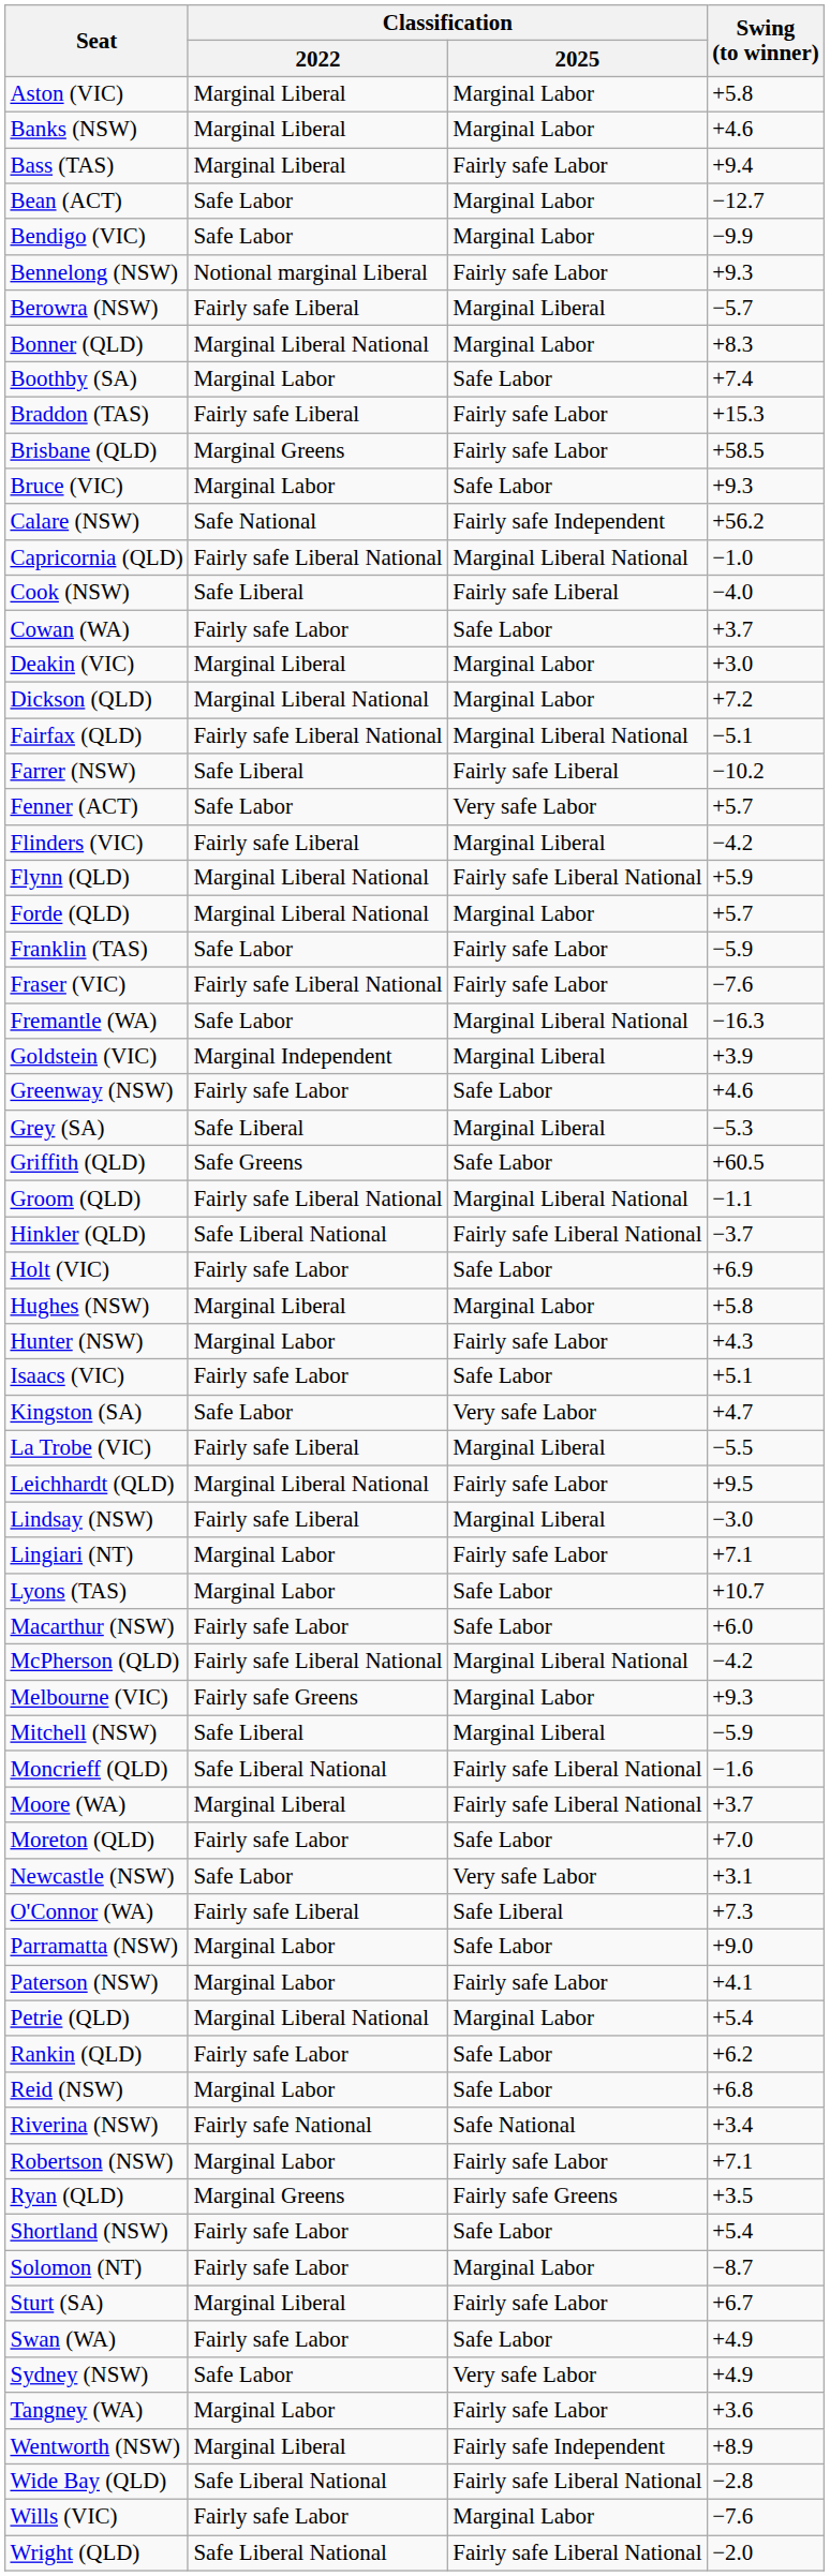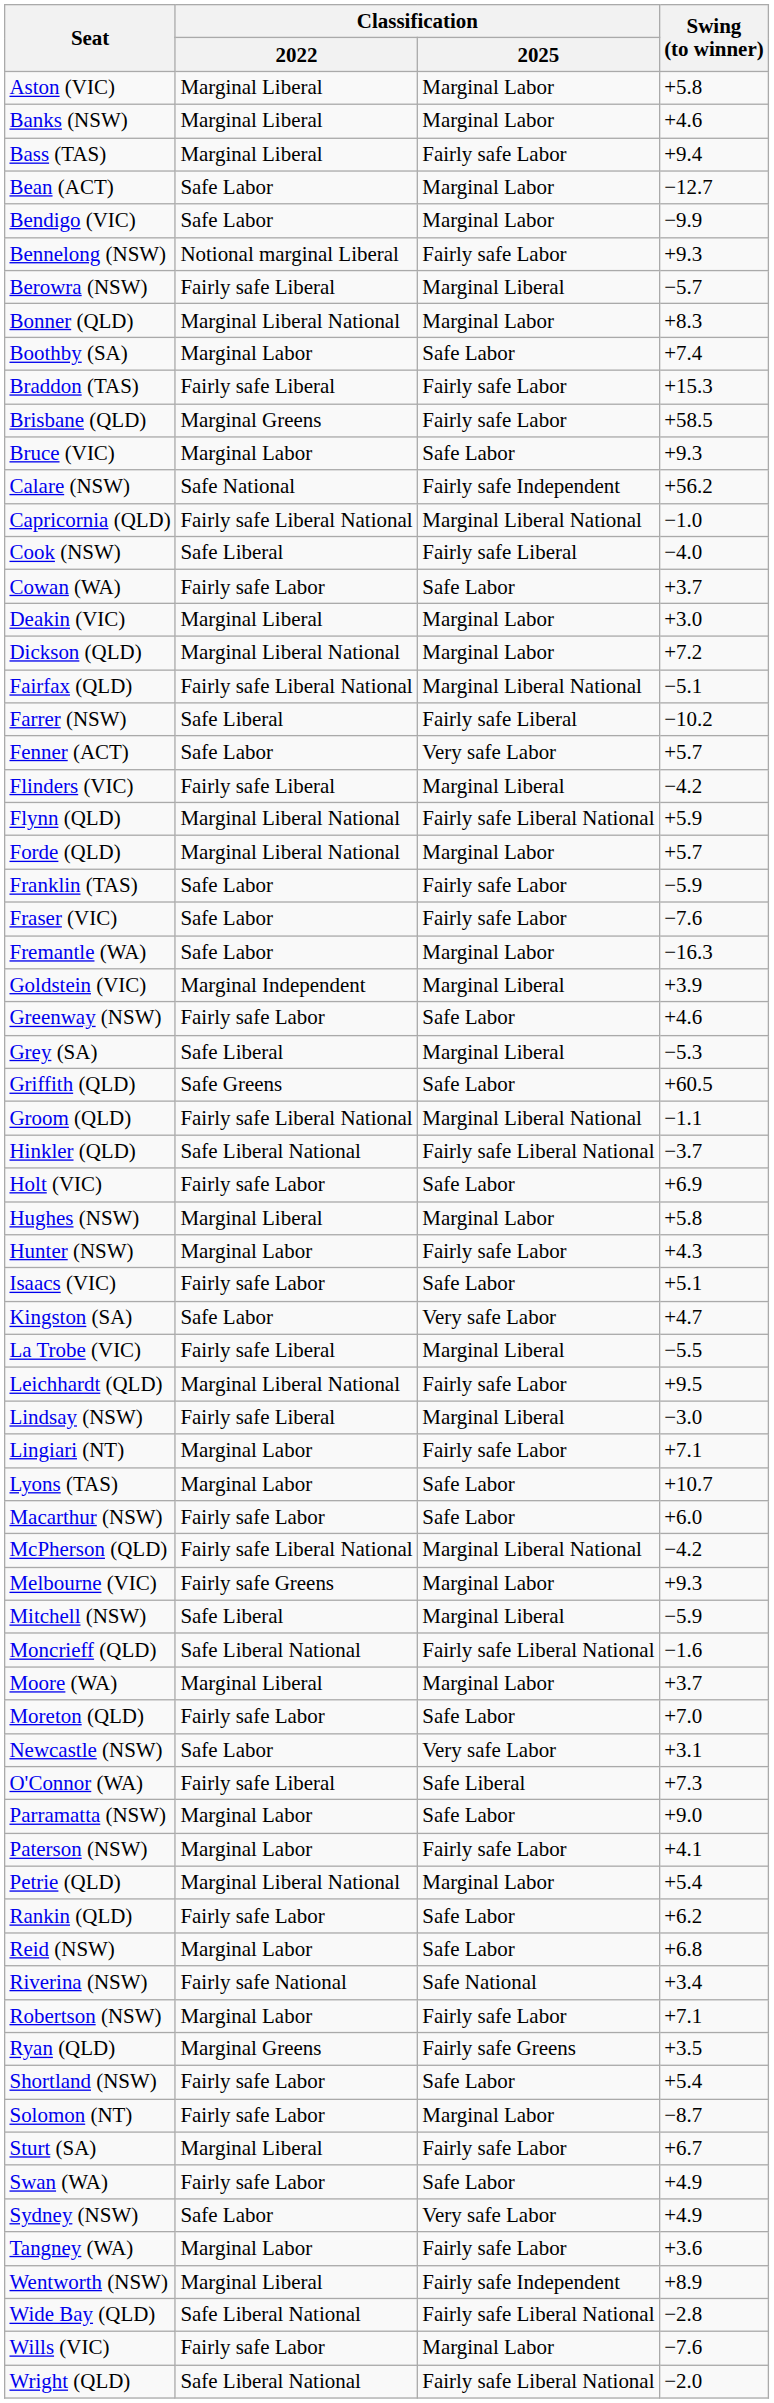 <table class="wikitable sortable">
 <tr>
 <th rowspan="2">Seat</th>
 <th colspan="2">Classification</th>
 <th rowspan="2">Swing<br>(to winner)</th>
 </tr>
 <tr>
 <th>2022</th>
 <th>2025</th>
 </tr>
 <tr>
 <td><a href='#'>Aston</a> (VIC)</td>
 <td>Marginal Liberal</td>
 <td>Marginal Labor</td>
 <td>+5.8</td>
 </tr>
 <tr>
 <td><a href='#'>Banks</a> (NSW)</td>
 <td>Marginal Liberal</td>
 <td>Marginal Labor</td>
 <td>+4.6</td>
 </tr>
 <tr>
 <td><a href='#'>Bass</a> (TAS)</td>
 <td>Marginal Liberal</td>
 <td>Fairly safe Labor</td>
 <td>+9.4</td>
 </tr>
 <tr>
 <td><a href='#'>Bean</a> (ACT)</td>
 <td>Safe Labor</td>
 <td>Marginal Labor</td>
 <td>−12.7</td>
 </tr>
 <tr>
 <td><a href='#'>Bendigo</a> (VIC)</td>
 <td>Safe Labor</td>
 <td>Marginal Labor</td>
 <td>−9.9</td>
 </tr>
 <tr>
 <td><a href='#'>Bennelong</a> (NSW)</td>
 <td>Notional marginal Liberal</td>
 <td>Fairly safe Labor</td>
 <td>+9.3</td>
 </tr>
 <tr>
 <td><a href='#'>Berowra</a> (NSW)</td>
 <td>Fairly safe Liberal</td>
 <td>Marginal Liberal</td>
 <td>−5.7</td>
 </tr>
 <tr>
 <td><a href='#'>Bonner</a> (QLD)</td>
 <td>Marginal Liberal National</td>
 <td>Marginal Labor</td>
 <td>+8.3</td>
 </tr>
 <tr>
 <td><a href='#'>Boothby</a> (SA)</td>
 <td>Marginal Labor</td>
 <td>Safe Labor</td>
 <td>+7.4</td>
 </tr>
 <tr>
 <td><a href='#'>Braddon</a> (TAS)</td>
 <td>Fairly safe Liberal</td>
 <td>Fairly safe Labor</td>
 <td>+15.3</td>
 </tr>
 <tr>
 <td><a href='#'>Brisbane</a> (QLD)</td>
 <td>Marginal Greens</td>
 <td>Fairly safe Labor</td>
 <td>+58.5</td>
 </tr>
 <tr>
 <td><a href='#'>Bruce</a> (VIC)</td>
 <td>Marginal Labor</td>
 <td>Safe Labor</td>
 <td>+9.3</td>
 </tr>
 <tr>
 <td><a href='#'>Calare</a> (NSW)</td>
 <td>Safe National</td>
 <td>Fairly safe Independent</td>
 <td>+56.2</td>
 </tr>
 <tr>
 <td><a href='#'>Capricornia</a> (QLD)</td>
 <td>Fairly safe Liberal National</td>
 <td>Marginal Liberal National</td>
 <td>−1.0</td>
 </tr>
 <tr>
 <td><a href='#'>Cook</a> (NSW)</td>
 <td>Safe Liberal</td>
 <td>Fairly safe Liberal</td>
 <td>−4.0</td>
 </tr>
 <tr>
 <td><a href='#'>Cowan</a> (WA)</td>
 <td>Fairly safe Labor</td>
 <td>Safe Labor</td>
 <td>+3.7</td>
 </tr>
 <tr>
 <td><a href='#'>Deakin</a> (VIC)</td>
 <td>Marginal Liberal</td>
 <td>Marginal Labor</td>
 <td>+3.0</td>
 </tr>
 <tr>
 <td><a href='#'>Dickson</a> (QLD)</td>
 <td>Marginal Liberal National</td>
 <td>Marginal Labor</td>
 <td>+7.2</td>
 </tr>
 <tr>
 <td><a href='#'>Fairfax</a> (QLD)</td>
 <td>Fairly safe Liberal National</td>
 <td>Marginal Liberal National</td>
 <td>−5.1</td>
 </tr>
 <tr>
 <td><a href='#'>Farrer</a> (NSW)</td>
 <td>Safe Liberal</td>
 <td>Fairly safe Liberal</td>
 <td>−10.2</td>
 </tr>
 <tr>
 <td><a href='#'>Fenner</a> (ACT)</td>
 <td>Safe Labor</td>
 <td>Very safe Labor</td>
 <td>+5.7</td>
 </tr>
 <tr>
 <td><a href='#'>Flinders</a> (VIC)</td>
 <td>Fairly safe Liberal</td>
 <td>Marginal Liberal</td>
 <td>−4.2</td>
 </tr>
 <tr>
 <td><a href='#'>Flynn</a> (QLD)</td>
 <td>Marginal Liberal National</td>
 <td>Fairly safe Liberal National</td>
 <td>+5.9</td>
 </tr>
 <tr>
 <td><a href='#'>Forde</a> (QLD)</td>
 <td>Marginal Liberal National</td>
 <td>Marginal Labor</td>
 <td>+5.7</td>
 </tr>
 <tr>
 <td><a href='#'>Franklin</a> (TAS)</td>
 <td>Safe Labor</td>
 <td>Fairly safe Labor</td>
 <td>−5.9</td>
 </tr>
 <tr>
 <td><a href='#'>Fraser</a> (VIC)</td>
-<td>Fairly safe Liberal National</td>
+<td>Safe Labor</td>
 <td>Fairly safe Labor</td>
 <td>−7.6</td>
 </tr>
 <tr>
 <td><a href='#'>Fremantle</a> (WA)</td>
 <td>Safe Labor</td>
-<td>Marginal Liberal National</td>
+<td>Marginal Labor</td>
 <td>−16.3</td>
 </tr>
 <tr>
 <td><a href='#'>Goldstein</a> (VIC)</td>
 <td>Marginal Independent</td>
 <td>Marginal Liberal</td>
 <td>+3.9</td>
 </tr>
 <tr>
 <td><a href='#'>Greenway</a> (NSW)</td>
 <td>Fairly safe Labor</td>
 <td>Safe Labor</td>
 <td>+4.6</td>
 </tr>
 <tr>
 <td><a href='#'>Grey</a> (SA)</td>
 <td>Safe Liberal</td>
 <td>Marginal Liberal</td>
 <td>−5.3</td>
 </tr>
 <tr>
 <td><a href='#'>Griffith</a> (QLD)</td>
 <td>Safe Greens</td>
 <td>Safe Labor</td>
 <td>+60.5</td>
 </tr>
 <tr>
 <td><a href='#'>Groom</a> (QLD)</td>
 <td>Fairly safe Liberal National</td>
 <td>Marginal Liberal National</td>
 <td>−1.1</td>
 </tr>
 <tr>
 <td><a href='#'>Hinkler</a> (QLD)</td>
 <td>Safe Liberal National</td>
 <td>Fairly safe Liberal National</td>
 <td>−3.7</td>
 </tr>
 <tr>
 <td><a href='#'>Holt</a> (VIC)</td>
 <td>Fairly safe Labor</td>
 <td>Safe Labor</td>
 <td>+6.9</td>
 </tr>
 <tr>
 <td><a href='#'>Hughes</a> (NSW)</td>
 <td>Marginal Liberal</td>
 <td>Marginal Labor</td>
 <td>+5.8</td>
 </tr>
 <tr>
 <td><a href='#'>Hunter</a> (NSW)</td>
 <td>Marginal Labor</td>
 <td>Fairly safe Labor</td>
 <td>+4.3</td>
 </tr>
 <tr>
 <td><a href='#'>Isaacs</a> (VIC)</td>
 <td>Fairly safe Labor</td>
 <td>Safe Labor</td>
 <td>+5.1</td>
 </tr>
 <tr>
 <td><a href='#'>Kingston</a> (SA)</td>
 <td>Safe Labor</td>
 <td>Very safe Labor</td>
 <td>+4.7</td>
 </tr>
 <tr>
 <td><a href='#'>La Trobe</a> (VIC)</td>
 <td>Fairly safe Liberal</td>
 <td>Marginal Liberal</td>
 <td>−5.5</td>
 </tr>
 <tr>
 <td><a href='#'>Leichhardt</a> (QLD)</td>
 <td>Marginal Liberal National</td>
 <td>Fairly safe Labor</td>
 <td>+9.5</td>
 </tr>
 <tr>
 <td><a href='#'>Lindsay</a> (NSW)</td>
 <td>Fairly safe Liberal</td>
 <td>Marginal Liberal</td>
 <td>−3.0</td>
 </tr>
 <tr>
 <td><a href='#'>Lingiari</a> (NT)</td>
 <td>Marginal Labor</td>
 <td>Fairly safe Labor</td>
 <td>+7.1</td>
 </tr>
 <tr>
 <td><a href='#'>Lyons</a> (TAS)</td>
 <td>Marginal Labor</td>
 <td>Safe Labor</td>
 <td>+10.7</td>
 </tr>
 <tr>
 <td><a href='#'>Macarthur</a> (NSW)</td>
 <td>Fairly safe Labor</td>
 <td>Safe Labor</td>
 <td>+6.0</td>
 </tr>
 <tr>
 <td><a href='#'>McPherson</a> (QLD)</td>
 <td>Fairly safe Liberal National</td>
 <td>Marginal Liberal National</td>
 <td>−4.2</td>
 </tr>
 <tr>
 <td><a href='#'>Melbourne</a> (VIC)</td>
 <td>Fairly safe Greens</td>
 <td>Marginal Labor</td>
 <td>+9.3</td>
 </tr>
 <tr>
 <td><a href='#'>Mitchell</a> (NSW)</td>
 <td>Safe Liberal</td>
 <td>Marginal Liberal</td>
 <td>−5.9</td>
 </tr>
 <tr>
 <td><a href='#'>Moncrieff</a> (QLD)</td>
 <td>Safe Liberal National</td>
 <td>Fairly safe Liberal National</td>
 <td>−1.6</td>
 </tr>
 <tr>
 <td><a href='#'>Moore</a> (WA)</td>
 <td>Marginal Liberal</td>
-<td>Fairly safe Liberal National</td>
+<td>Marginal Labor</td>
 <td>+3.7</td>
 </tr>
 <tr>
 <td><a href='#'>Moreton</a> (QLD)</td>
 <td>Fairly safe Labor</td>
 <td>Safe Labor</td>
 <td>+7.0</td>
 </tr>
 <tr>
 <td><a href='#'>Newcastle</a> (NSW)</td>
 <td>Safe Labor</td>
 <td>Very safe Labor</td>
 <td>+3.1</td>
 </tr>
 <tr>
 <td><a href='#'>O'Connor</a> (WA)</td>
 <td>Fairly safe Liberal</td>
 <td>Safe Liberal</td>
 <td>+7.3</td>
 </tr>
 <tr>
 <td><a href='#'>Parramatta</a> (NSW)</td>
 <td>Marginal Labor</td>
 <td>Safe Labor</td>
 <td>+9.0</td>
 </tr>
 <tr>
 <td><a href='#'>Paterson</a> (NSW)</td>
 <td>Marginal Labor</td>
 <td>Fairly safe Labor</td>
 <td>+4.1</td>
 </tr>
 <tr>
 <td><a href='#'>Petrie</a> (QLD)</td>
 <td>Marginal Liberal National</td>
 <td>Marginal Labor</td>
 <td>+5.4</td>
 </tr>
 <tr>
 <td><a href='#'>Rankin</a> (QLD)</td>
 <td>Fairly safe Labor</td>
 <td>Safe Labor</td>
 <td>+6.2</td>
 </tr>
 <tr>
 <td><a href='#'>Reid</a> (NSW)</td>
 <td>Marginal Labor</td>
 <td>Safe Labor</td>
 <td>+6.8</td>
 </tr>
 <tr>
 <td><a href='#'>Riverina</a> (NSW)</td>
 <td>Fairly safe National</td>
 <td>Safe National</td>
 <td>+3.4</td>
 </tr>
 <tr>
 <td><a href='#'>Robertson</a> (NSW)</td>
 <td>Marginal Labor</td>
 <td>Fairly safe Labor</td>
 <td>+7.1</td>
 </tr>
 <tr>
 <td><a href='#'>Ryan</a> (QLD)</td>
 <td>Marginal Greens</td>
 <td>Fairly safe Greens</td>
 <td>+3.5</td>
 </tr>
 <tr>
 <td><a href='#'>Shortland</a> (NSW)</td>
 <td>Fairly safe Labor</td>
 <td>Safe Labor</td>
 <td>+5.4</td>
 </tr>
 <tr>
 <td><a href='#'>Solomon</a> (NT)</td>
 <td>Fairly safe Labor</td>
 <td>Marginal Labor</td>
 <td>−8.7</td>
 </tr>
 <tr>
 <td><a href='#'>Sturt</a> (SA)</td>
 <td>Marginal Liberal</td>
 <td>Fairly safe Labor</td>
 <td>+6.7</td>
 </tr>
 <tr>
 <td><a href='#'>Swan</a> (WA)</td>
 <td>Fairly safe Labor</td>
 <td>Safe Labor</td>
 <td>+4.9</td>
 </tr>
 <tr>
 <td><a href='#'>Sydney</a> (NSW)</td>
 <td>Safe Labor</td>
 <td>Very safe Labor</td>
 <td>+4.9</td>
 </tr>
 <tr>
 <td><a href='#'>Tangney</a> (WA)</td>
 <td>Marginal Labor</td>
 <td>Fairly safe Labor</td>
 <td>+3.6</td>
 </tr>
 <tr>
 <td><a href='#'>Wentworth</a> (NSW)</td>
 <td>Marginal Liberal</td>
 <td>Fairly safe Independent</td>
 <td>+8.9</td>
 </tr>
 <tr>
 <td><a href='#'>Wide Bay</a> (QLD)</td>
 <td>Safe Liberal National</td>
 <td>Fairly safe Liberal National</td>
 <td>−2.8</td>
 </tr>
 <tr>
 <td><a href='#'>Wills</a> (VIC)</td>
 <td>Fairly safe Labor</td>
 <td>Marginal Labor</td>
 <td>−7.6</td>
 </tr>
 <tr>
 <td><a href='#'>Wright</a> (QLD)</td>
 <td>Safe Liberal National</td>
 <td>Fairly safe Liberal National</td>
 <td>−2.0</td>
 </tr>
 </table>
